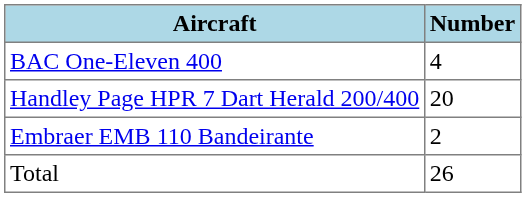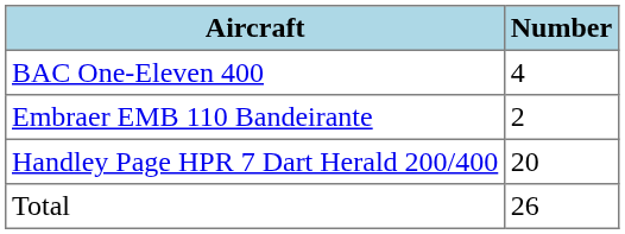 <table class="toccolours" border="1" cellpadding="3" style="border-collapse:collapse">
 <tr bgcolor=lightblue>
 <th>Aircraft</th>
 <th>Number</th>
 </tr>
 <tr>
 <td><a href='#'>BAC One-Eleven 400</a></td>
 <td>4</td>
 </tr>
 <tr>
+<td><a href='#'>Embraer EMB 110 Bandeirante</a></td>
+<td>2</td>
+</tr>
+<tr>
 <td><a href='#'>Handley Page HPR 7 Dart Herald 200/400</a></td>
 <td>20</td>
-</tr>
-<tr>
-<td><a href='#'>Embraer EMB 110 Bandeirante</a></td>
-<td>2</td>
 </tr>
 <tr>
 <td>Total</td>
 <td>26</td>
 </tr>
 </table>
